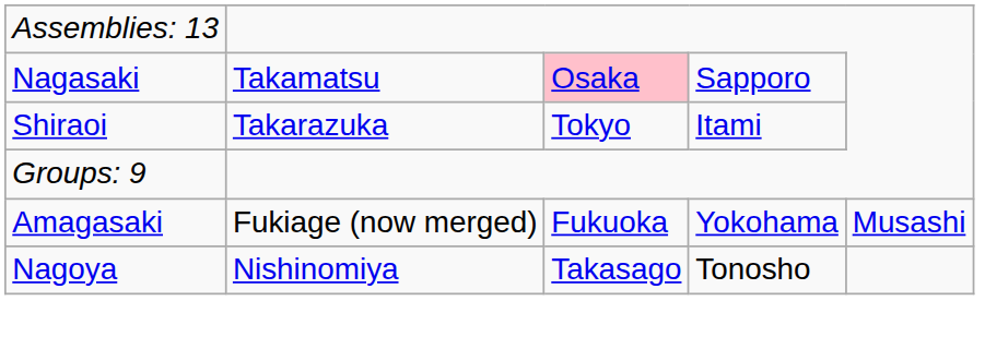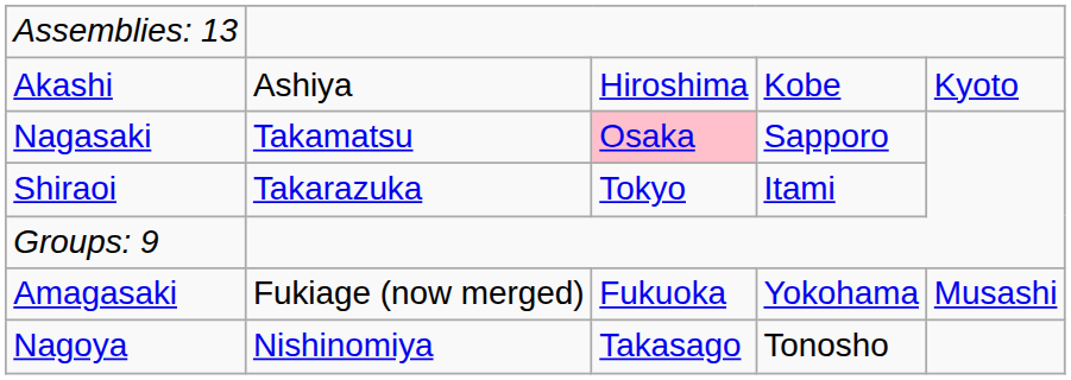 <table class="wikitable">
 <tr>
 <td><em>Assemblies: 13</em></td>
+</tr>
+<tr>
+<td><a href='#'>Akashi</a></td>
+<td>Ashiya</td>
+<td><a href='#'>Hiroshima</a></td>
+<td><a href='#'>Kobe</a></td>
+<td><a href='#'>Kyoto</a></td>
 </tr>
 <tr>
 <td><a href='#'>Nagasaki</a></td>
 <td><a href='#'>Takamatsu</a></td>
 <td style="background: pink;"><a href='#'>Osaka</a></td>
 <td><a href='#'>Sapporo</a></td>
 </tr>
 <tr>
 <td><a href='#'>Shiraoi</a></td>
 <td><a href='#'>Takarazuka</a></td>
 <td><a href='#'>Tokyo</a></td>
 <td><a href='#'>Itami</a></td>
 </tr>
 <tr>
 <td><em>Groups: 9</em></td>
 </tr>
 <tr>
 <td><a href='#'>Amagasaki</a></td>
 <td>Fukiage (now merged)</td>
 <td><a href='#'>Fukuoka</a></td>
 <td><a href='#'>Yokohama</a></td>
 <td><a href='#'>Musashi</a></td>
 </tr>
 <tr>
 <td><a href='#'>Nagoya</a></td>
 <td><a href='#'>Nishinomiya</a></td>
 <td><a href='#'>Takasago</a></td>
 <td>Tonosho</td>
 </tr>
 </table>
